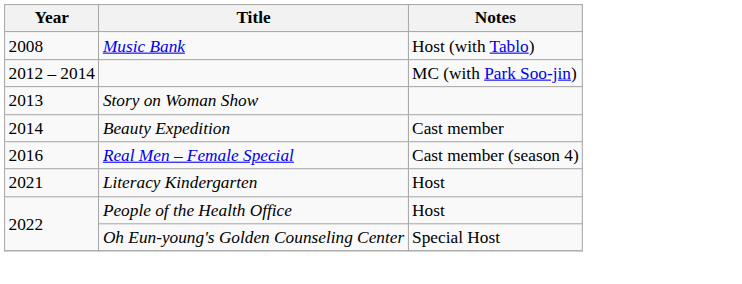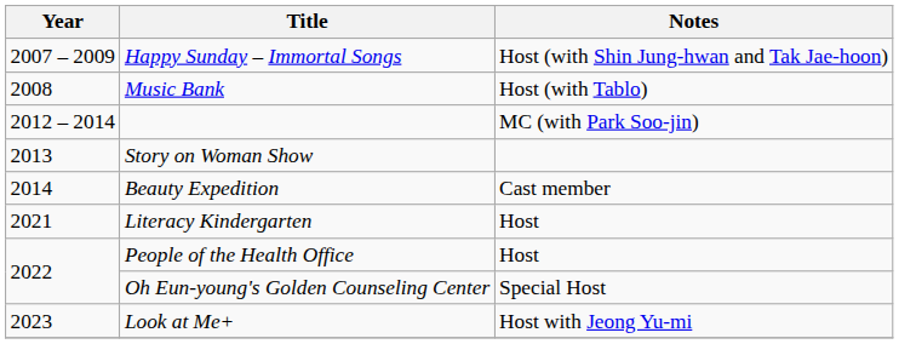 <table class="wikitable">
 <tr>
 <th>Year</th>
 <th>Title</th>
 <th>Notes</th>
+</tr>
+<tr>
+<td>2007 – 2009</td>
+<td><em><a href='#'>Happy Sunday</a></em> – <em><a href='#'>Immortal Songs</a></em></td>
+<td>Host (with <a href='#'>Shin Jung-hwan</a> and <a href='#'>Tak Jae-hoon</a>)</td>
 </tr>
 <tr>
 <td>2008</td>
 <td><em><a href='#'>Music Bank</a></em></td>
 <td>Host (with <a href='#'>Tablo</a>)</td>
 </tr>
 <tr>
 <td>2012 – 2014</td>
 <td><em></em></td>
 <td>MC (with <a href='#'>Park Soo-jin</a>)</td>
 </tr>
 <tr>
 <td>2013</td>
 <td><em>Story on Woman Show</em></td>
 <td></td>
 </tr>
 <tr>
 <td>2014</td>
 <td><em>Beauty Expedition</em></td>
 <td>Cast member</td>
 </tr>
 <tr>
-<td>2016</td>
-<td><em><a href='#'>Real Men – Female Special</a></em></td>
-<td>Cast member (season 4)</td>
-</tr>
-<tr>
 <td>2021</td>
 <td><em>Literacy Kindergarten</em></td>
 <td>Host</td>
 </tr>
 <tr>
 <td rowspan=2>2022</td>
 <td><em>People of the Health Office</em></td>
 <td>Host</td>
 </tr>
 <tr>
 <td><em>Oh Eun-young's Golden Counseling Center</em></td>
 <td>Special Host</td>
 </tr>
 <tr>
+<td>2023</td>
+<td><em>Look at Me+</em></td>
+<td>Host with <a href='#'>Jeong Yu-mi</a></td>
+</tr>
+<tr>
 </tr>
 </table>
